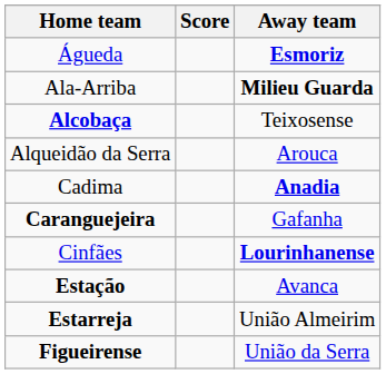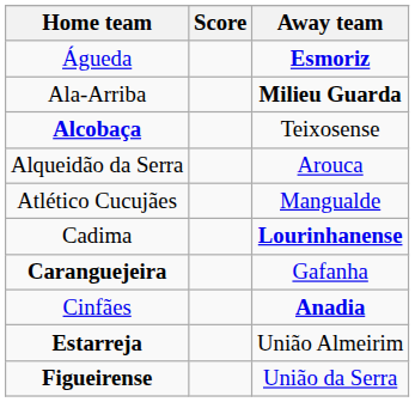 <table class="wikitable" style="text-align: center">
 <tr>
 </tr>
 <tr>
 <th>Home team</th>
 <th>Score</th>
 <th>Away team</th>
 </tr>
 <tr>
 <td><a href='#'>Águeda</a> </td>
 <td></td>
 <td><strong><a href='#'>Esmoriz</a></strong> </td>
 </tr>
 <tr>
 <td>Ala-Arriba </td>
 <td></td>
 <td><strong>Milieu Guarda</strong> </td>
 </tr>
 <tr>
 <td><strong><a href='#'>Alcobaça</a></strong> </td>
 <td></td>
 <td>Teixosense </td>
 </tr>
 <tr>
 <td>Alqueidão da Serra </td>
 <td></td>
 <td><a href='#'>Arouca</a> </td>
 </tr>
 <tr>
+<td>Atlético Cucujães </td>
+<td></td>
+<td><a href='#'>Mangualde</a> </td>
+</tr>
+<tr>
 <td>Cadima </td>
 <td></td>
-<td><strong><a href='#'>Anadia</a></strong> </td>
+<td><strong><a href='#'>Lourinhanense</a></strong> </td>
 </tr>
 <tr>
 <td><strong>Caranguejeira</strong> </td>
 <td></td>
 <td><a href='#'>Gafanha</a> </td>
 </tr>
 <tr>
 <td><a href='#'>Cinfães</a> </td>
 <td></td>
-<td><strong><a href='#'>Lourinhanense</a></strong> </td>
-</tr>
-<tr>
-<td><strong>Estação</strong> </td>
-<td></td>
-<td><a href='#'>Avanca</a> </td>
+<td><strong><a href='#'>Anadia</a></strong> </td>
 </tr>
 <tr>
 <td><strong>Estarreja</strong> </td>
 <td></td>
 <td>União Almeirim </td>
 </tr>
 <tr>
 <td><strong>Figueirense</strong> </td>
 <td></td>
 <td><a href='#'>União da Serra</a> </td>
 </tr>
 </table>
